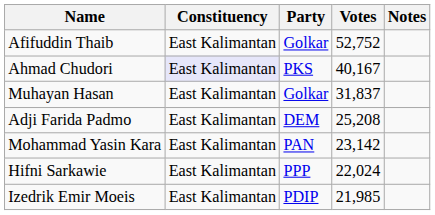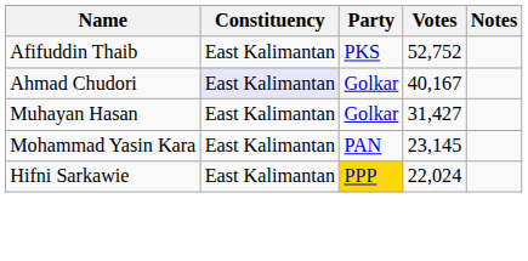 <table class="wikitable sortable">
 <tr>
 <th>Name</th>
 <th>Constituency</th>
 <th>Party</th>
 <th>Votes</th>
 <th>Notes</th>
 </tr>
 <tr>
 <td>Afifuddin Thaib</td>
 <td>East Kalimantan</td>
-<td><a href='#'>Golkar</a></td>
+<td><a href='#'>PKS</a></td>
 <td>52,752</td>
 <td></td>
 </tr>
 <tr>
 <td>Ahmad Chudori</td>
 <td style="background: lavender;">East Kalimantan</td>
-<td><a href='#'>PKS</a></td>
+<td><a href='#'>Golkar</a></td>
 <td>40,167</td>
 <td></td>
 </tr>
 <tr>
 <td>Muhayan Hasan</td>
 <td>East Kalimantan</td>
 <td><a href='#'>Golkar</a></td>
-<td>31,837</td>
-<td></td>
-</tr>
-<tr>
-<td>Adji Farida Padmo</td>
-<td>East Kalimantan</td>
-<td><a href='#'>DEM</a></td>
-<td>25,208</td>
+<td>31,427</td>
 <td></td>
 </tr>
 <tr>
 <td>Mohammad Yasin Kara</td>
 <td>East Kalimantan</td>
 <td><a href='#'>PAN</a></td>
-<td>23,142</td>
+<td>23,145</td>
 <td></td>
 </tr>
 <tr>
 <td>Hifni Sarkawie</td>
 <td>East Kalimantan</td>
-<td><a href='#'>PPP</a></td>
+<td style="background: gold;"><a href='#'>PPP</a></td>
 <td>22,024</td>
 <td></td>
 </tr>
-<tr>
-<td>Izedrik Emir Moeis</td>
-<td>East Kalimantan</td>
-<td><a href='#'>PDIP</a></td>
-<td>21,985</td>
-<td></td>
-</tr>
 </table>
